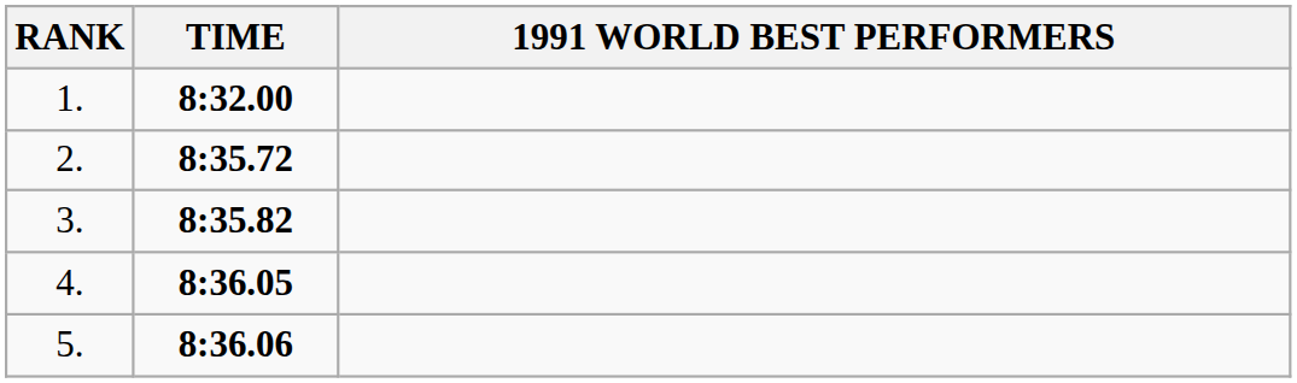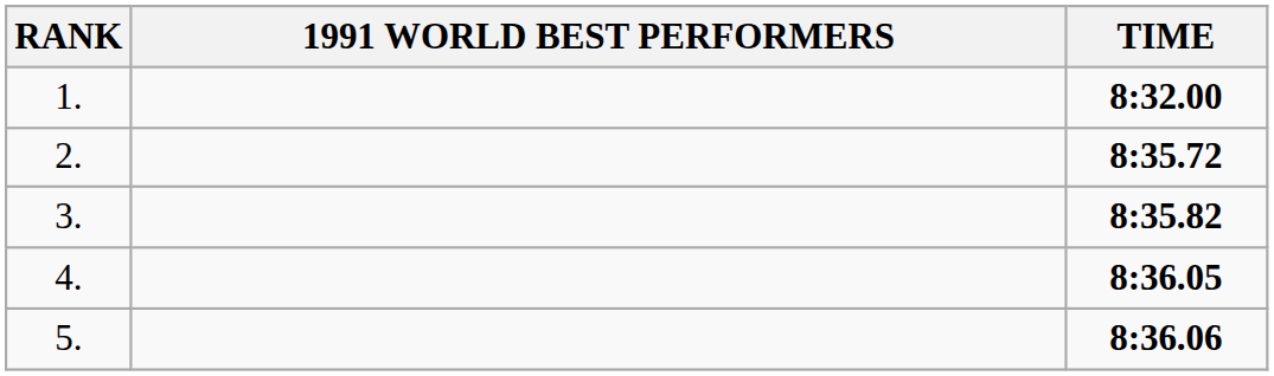 <table class="wikitable" style="border-collapse: collapse; font-size: 90%;">
 <tr>
 <th>RANK</th>
+<th align="center" style="width: 25em">1991 WORLD BEST PERFORMERS</th>
 <th align="center" style="width: 5em">TIME</th>
-<th align="center" style="width: 25em">1991 WORLD BEST PERFORMERS</th>
 </tr>
 <tr>
 <td align="center">1.</td>
+<td></td>
 <td align="center"><strong>8:32.00</strong></td>
-<td></td>
 </tr>
 <tr>
 <td align="center">2.</td>
+<td></td>
 <td align="center"><strong>8:35.72</strong></td>
-<td></td>
 </tr>
 <tr>
 <td align="center">3.</td>
+<td></td>
 <td align="center"><strong>8:35.82</strong></td>
-<td></td>
 </tr>
 <tr>
 <td align="center">4.</td>
+<td></td>
 <td align="center"><strong>8:36.05</strong></td>
-<td></td>
 </tr>
 <tr>
 <td align="center">5.</td>
+<td></td>
 <td align="center"><strong>8:36.06</strong></td>
-<td></td>
 </tr>
 </table>
